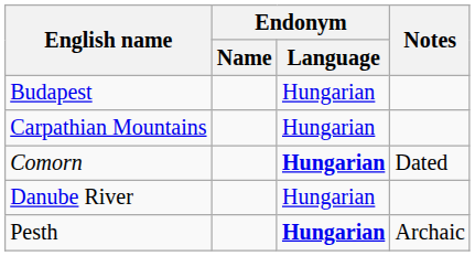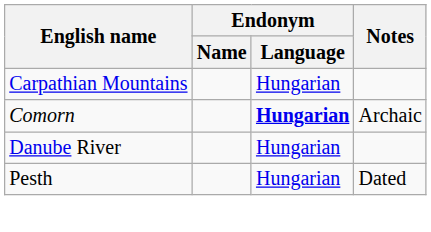 <table class="wikitable sortable mw-collapsible">
 <tr>
 <th rowspan="2">English name</th>
 <th colspan="2">Endonym</th>
 <th rowspan="2">Notes</th>
 </tr>
 <tr>
 <th>Name</th>
 <th>Language</th>
 </tr>
 <tr>
-<td><a href='#'>Budapest</a></td>
-<td></td>
-<td><a href='#'>Hungarian</a></td>
-<td></td>
-</tr>
-<tr>
 <td><a href='#'>Carpathian Mountains</a></td>
 <td></td>
 <td><a href='#'>Hungarian</a></td>
 <td></td>
 </tr>
 <tr>
 <td><em>Comorn</em></td>
 <td></td>
 <td><strong><a href='#'>Hungarian</a></strong></td>
-<td>Dated</td>
+<td>Archaic</td>
 </tr>
 <tr>
 <td><a href='#'>Danube</a> River</td>
 <td></td>
 <td><a href='#'>Hungarian</a></td>
 <td></td>
 </tr>
 <tr>
 <td>Pesth</td>
 <td></td>
-<td><strong><a href='#'>Hungarian</a></strong></td>
-<td>Archaic</td>
+<td><a href='#'>Hungarian</a></td>
+<td>Dated</td>
 </tr>
 </table>
